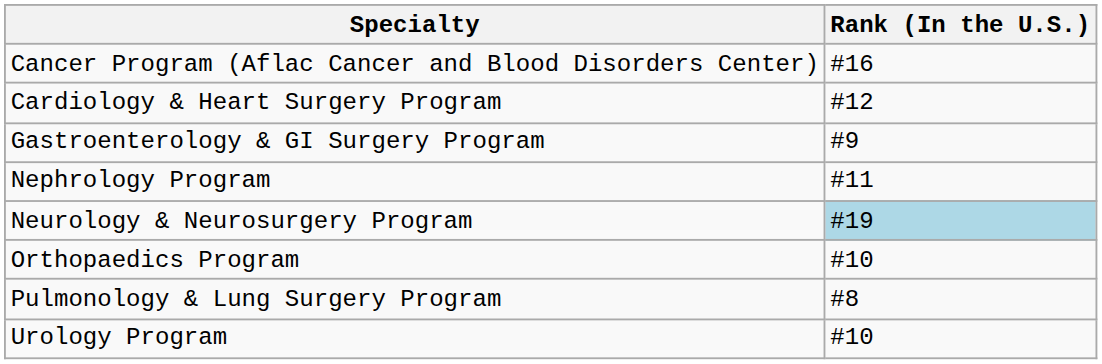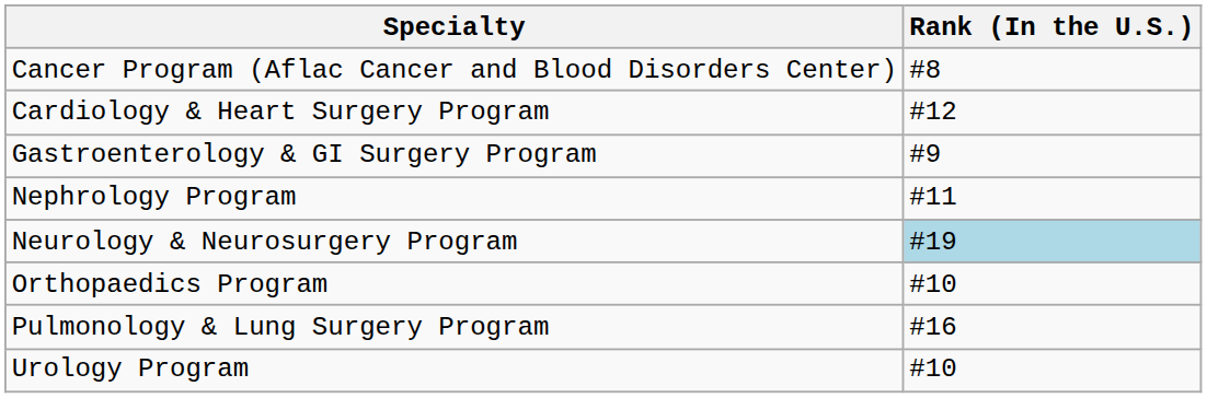 <table class="wikitable">
 <tr>
 <th>Specialty</th>
 <th>Rank (In the U.S.)</th>
 </tr>
 <tr>
 <td>Cancer Program (Aflac Cancer and Blood Disorders Center)</td>
-<td>#16</td>
+<td>#8</td>
 </tr>
 <tr>
 <td>Cardiology & Heart Surgery Program</td>
 <td>#12</td>
 </tr>
 <tr>
 <td>Gastroenterology & GI Surgery Program</td>
 <td>#9</td>
 </tr>
 <tr>
 <td>Nephrology Program</td>
 <td>#11</td>
 </tr>
 <tr>
 <td>Neurology & Neurosurgery Program</td>
 <td style="background: lightblue;">#19</td>
 </tr>
 <tr>
 <td>Orthopaedics Program</td>
 <td>#10</td>
 </tr>
 <tr>
 <td>Pulmonology & Lung Surgery Program</td>
-<td>#8</td>
+<td>#16</td>
 </tr>
 <tr>
 <td>Urology Program</td>
 <td>#10</td>
 </tr>
 </table>
